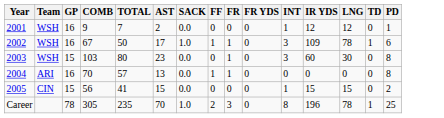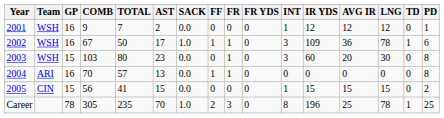 <table class="wikitable">
 <tr>
 <th>Year</th>
 <th>Team</th>
 <th>GP</th>
 <th>COMB</th>
 <th>TOTAL</th>
 <th>AST</th>
 <th>SACK</th>
 <th>FF</th>
 <th>FR</th>
 <th>FR YDS</th>
 <th>INT</th>
 <th>IR YDS</th>
+<th>AVG IR</th>
 <th>LNG</th>
 <th>TD</th>
 <th>PD</th>
 </tr>
 <tr>
 <td><a href='#'>2001</a></td>
 <td><a href='#'>WSH</a></td>
 <td>16</td>
 <td>9</td>
 <td>7</td>
 <td>2</td>
 <td>0.0</td>
 <td>0</td>
 <td>0</td>
 <td>0</td>
 <td>1</td>
 <td>12</td>
 <td>12</td>
+<td>12</td>
 <td>0</td>
 <td>1</td>
 </tr>
 <tr>
 <td><a href='#'>2002</a></td>
 <td><a href='#'>WSH</a></td>
 <td>16</td>
 <td>67</td>
 <td>50</td>
 <td>17</td>
 <td>1.0</td>
 <td>1</td>
 <td>1</td>
 <td>0</td>
 <td>3</td>
 <td>109</td>
+<td>36</td>
 <td>78</td>
 <td>1</td>
 <td>6</td>
 </tr>
 <tr>
 <td><a href='#'>2003</a></td>
 <td><a href='#'>WSH</a></td>
 <td>15</td>
 <td>103</td>
 <td>80</td>
 <td>23</td>
 <td>0.0</td>
 <td>0</td>
 <td>1</td>
 <td>0</td>
 <td>3</td>
 <td>60</td>
+<td>20</td>
 <td>30</td>
 <td>0</td>
 <td>8</td>
 </tr>
 <tr>
 <td><a href='#'>2004</a></td>
 <td><a href='#'>ARI</a></td>
 <td>16</td>
 <td>70</td>
 <td>57</td>
 <td>13</td>
 <td>0.0</td>
 <td>1</td>
 <td>1</td>
+<td>0</td>
 <td>0</td>
 <td>0</td>
 <td>0</td>
 <td>0</td>
 <td>0</td>
 <td>8</td>
 </tr>
 <tr>
 <td><a href='#'>2005</a></td>
 <td><a href='#'>CIN</a></td>
 <td>15</td>
 <td>56</td>
 <td>41</td>
 <td>15</td>
 <td>0.0</td>
 <td>0</td>
 <td>0</td>
 <td>0</td>
 <td>1</td>
 <td>15</td>
 <td>15</td>
+<td>15</td>
 <td>0</td>
 <td>2</td>
 </tr>
 <tr>
 <td>Career</td>
 <td></td>
 <td>78</td>
 <td>305</td>
 <td>235</td>
 <td>70</td>
 <td>1.0</td>
 <td>2</td>
 <td>3</td>
 <td>0</td>
 <td>8</td>
 <td>196</td>
+<td>25</td>
 <td>78</td>
 <td>1</td>
 <td>25</td>
 </tr>
 </table>
